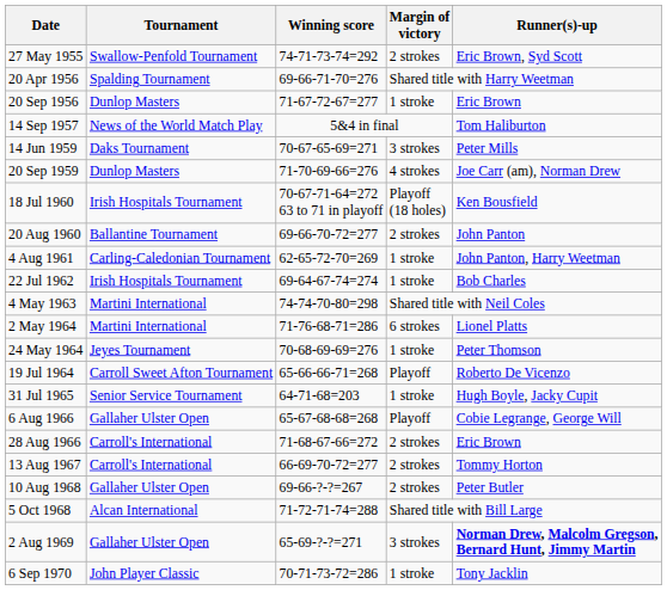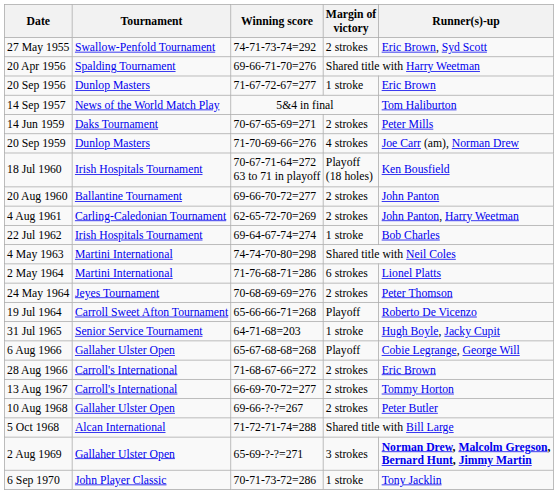 <table class="wikitable" style="font-size:95%;">
 <tr>
 <th>Date</th>
 <th>Tournament</th>
 <th>Winning score</th>
 <th>Margin of<br>victory</th>
 <th>Runner(s)-up</th>
 </tr>
 <tr>
 <td>27 May 1955</td>
 <td><a href='#'>Swallow-Penfold Tournament</a></td>
 <td>74-71-73-74=292</td>
 <td>2 strokes</td>
 <td> <a href='#'>Eric Brown</a>,  <a href='#'>Syd Scott</a></td>
 </tr>
 <tr>
 <td>20 Apr 1956</td>
 <td><a href='#'>Spalding Tournament</a></td>
 <td>69-66-71-70=276</td>
 <td colspan=2>Shared title with  <a href='#'>Harry Weetman</a></td>
 </tr>
 <tr>
 <td>20 Sep 1956</td>
 <td><a href='#'>Dunlop Masters</a></td>
 <td>71-67-72-67=277</td>
 <td>1 stroke</td>
 <td> <a href='#'>Eric Brown</a></td>
 </tr>
 <tr>
 <td>14 Sep 1957</td>
 <td><a href='#'>News of the World Match Play</a></td>
 <td align=center colspan=2>5&4 in final</td>
 <td> <a href='#'>Tom Haliburton</a></td>
 </tr>
 <tr>
 <td>14 Jun 1959</td>
 <td><a href='#'>Daks Tournament</a></td>
 <td>70-67-65-69=271</td>
-<td>3 strokes</td>
+<td>2 strokes</td>
 <td> <a href='#'>Peter Mills</a></td>
 </tr>
 <tr>
 <td>20 Sep 1959</td>
 <td><a href='#'>Dunlop Masters</a></td>
 <td>71-70-69-66=276</td>
 <td>4 strokes</td>
 <td> <a href='#'>Joe Carr</a> (am),  <a href='#'>Norman Drew</a></td>
 </tr>
 <tr>
 <td>18 Jul 1960</td>
 <td><a href='#'>Irish Hospitals Tournament</a></td>
 <td>70-67-71-64=272<br>63 to 71 in playoff</td>
 <td>Playoff<br>(18 holes)</td>
 <td> <a href='#'>Ken Bousfield</a></td>
 </tr>
 <tr>
 <td>20 Aug 1960</td>
 <td><a href='#'>Ballantine Tournament</a></td>
 <td>69-66-70-72=277</td>
 <td>2 strokes</td>
 <td> <a href='#'>John Panton</a></td>
 </tr>
 <tr>
 <td>4 Aug 1961</td>
 <td><a href='#'>Carling-Caledonian Tournament</a></td>
 <td>62-65-72-70=269</td>
-<td>1 stroke</td>
+<td>2 strokes</td>
 <td> <a href='#'>John Panton</a>,  <a href='#'>Harry Weetman</a></td>
 </tr>
 <tr>
 <td>22 Jul 1962</td>
 <td><a href='#'>Irish Hospitals Tournament</a></td>
 <td>69-64-67-74=274</td>
 <td>1 stroke</td>
 <td> <a href='#'>Bob Charles</a></td>
 </tr>
 <tr>
 <td>4 May 1963</td>
 <td><a href='#'>Martini International</a></td>
 <td>74-74-70-80=298</td>
 <td colspan=2>Shared title with   <a href='#'>Neil Coles</a></td>
 </tr>
 <tr>
 <td>2 May 1964</td>
 <td><a href='#'>Martini International</a></td>
 <td>71-76-68-71=286</td>
 <td>6 strokes</td>
 <td> <a href='#'>Lionel Platts</a></td>
 </tr>
 <tr>
 <td>24 May 1964</td>
 <td><a href='#'>Jeyes Tournament</a></td>
 <td>70-68-69-69=276</td>
-<td>1 stroke</td>
+<td>2 strokes</td>
 <td> <a href='#'>Peter Thomson</a></td>
 </tr>
 <tr>
 <td>19 Jul 1964</td>
 <td><a href='#'>Carroll Sweet Afton Tournament</a></td>
 <td>65-66-66-71=268</td>
 <td>Playoff</td>
 <td> <a href='#'>Roberto De Vicenzo</a></td>
 </tr>
 <tr>
 <td>31 Jul 1965</td>
 <td><a href='#'>Senior Service Tournament</a></td>
 <td>64-71-68=203</td>
 <td>1 stroke</td>
 <td> <a href='#'>Hugh Boyle</a>,  <a href='#'>Jacky Cupit</a></td>
 </tr>
 <tr>
 <td>6 Aug 1966</td>
 <td><a href='#'>Gallaher Ulster Open</a></td>
 <td>65-67-68-68=268</td>
 <td>Playoff</td>
 <td> <a href='#'>Cobie Legrange</a>,  <a href='#'>George Will</a></td>
 </tr>
 <tr>
 <td>28 Aug 1966</td>
 <td><a href='#'>Carroll's International</a></td>
 <td>71-68-67-66=272</td>
 <td>2 strokes</td>
 <td> <a href='#'>Eric Brown</a></td>
 </tr>
 <tr>
 <td>13 Aug 1967</td>
 <td><a href='#'>Carroll's International</a></td>
 <td>66-69-70-72=277</td>
 <td>2 strokes</td>
 <td> <a href='#'>Tommy Horton</a></td>
 </tr>
 <tr>
 <td>10 Aug 1968</td>
 <td><a href='#'>Gallaher Ulster Open</a></td>
 <td>69-66-?-?=267</td>
 <td>2 strokes</td>
 <td> <a href='#'>Peter Butler</a></td>
 </tr>
 <tr>
 <td>5 Oct 1968</td>
 <td><a href='#'>Alcan International</a></td>
 <td>71-72-71-74=288</td>
 <td colspan=2>Shared title with  <a href='#'>Bill Large</a></td>
 </tr>
 <tr>
 <td>2 Aug 1969</td>
 <td><a href='#'>Gallaher Ulster Open</a></td>
 <td>65-69-?-?=271</td>
 <td>3 strokes</td>
 <td><strong> <a href='#'>Norman Drew</a>,  <a href='#'>Malcolm Gregson</a>,<br> <a href='#'>Bernard Hunt</a>,  <a href='#'>Jimmy Martin</a></strong></td>
 </tr>
 <tr>
 <td>6 Sep 1970</td>
 <td><a href='#'>John Player Classic</a></td>
 <td>70-71-73-72=286</td>
 <td>1 stroke</td>
 <td> <a href='#'>Tony Jacklin</a></td>
 </tr>
 </table>
